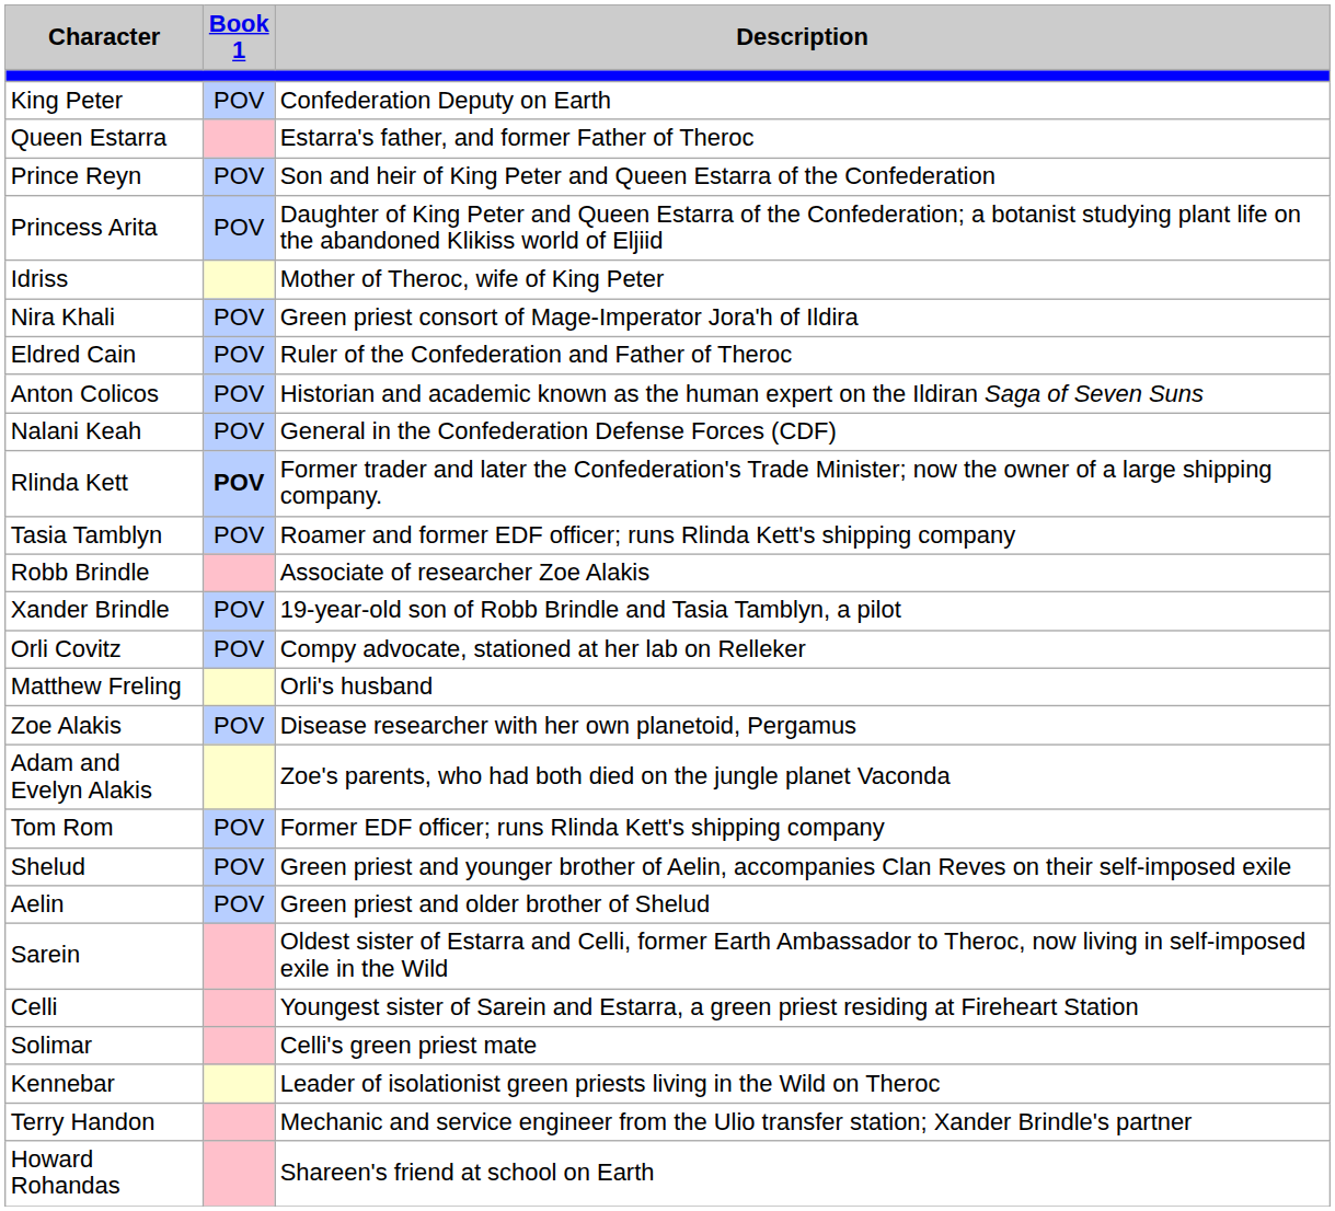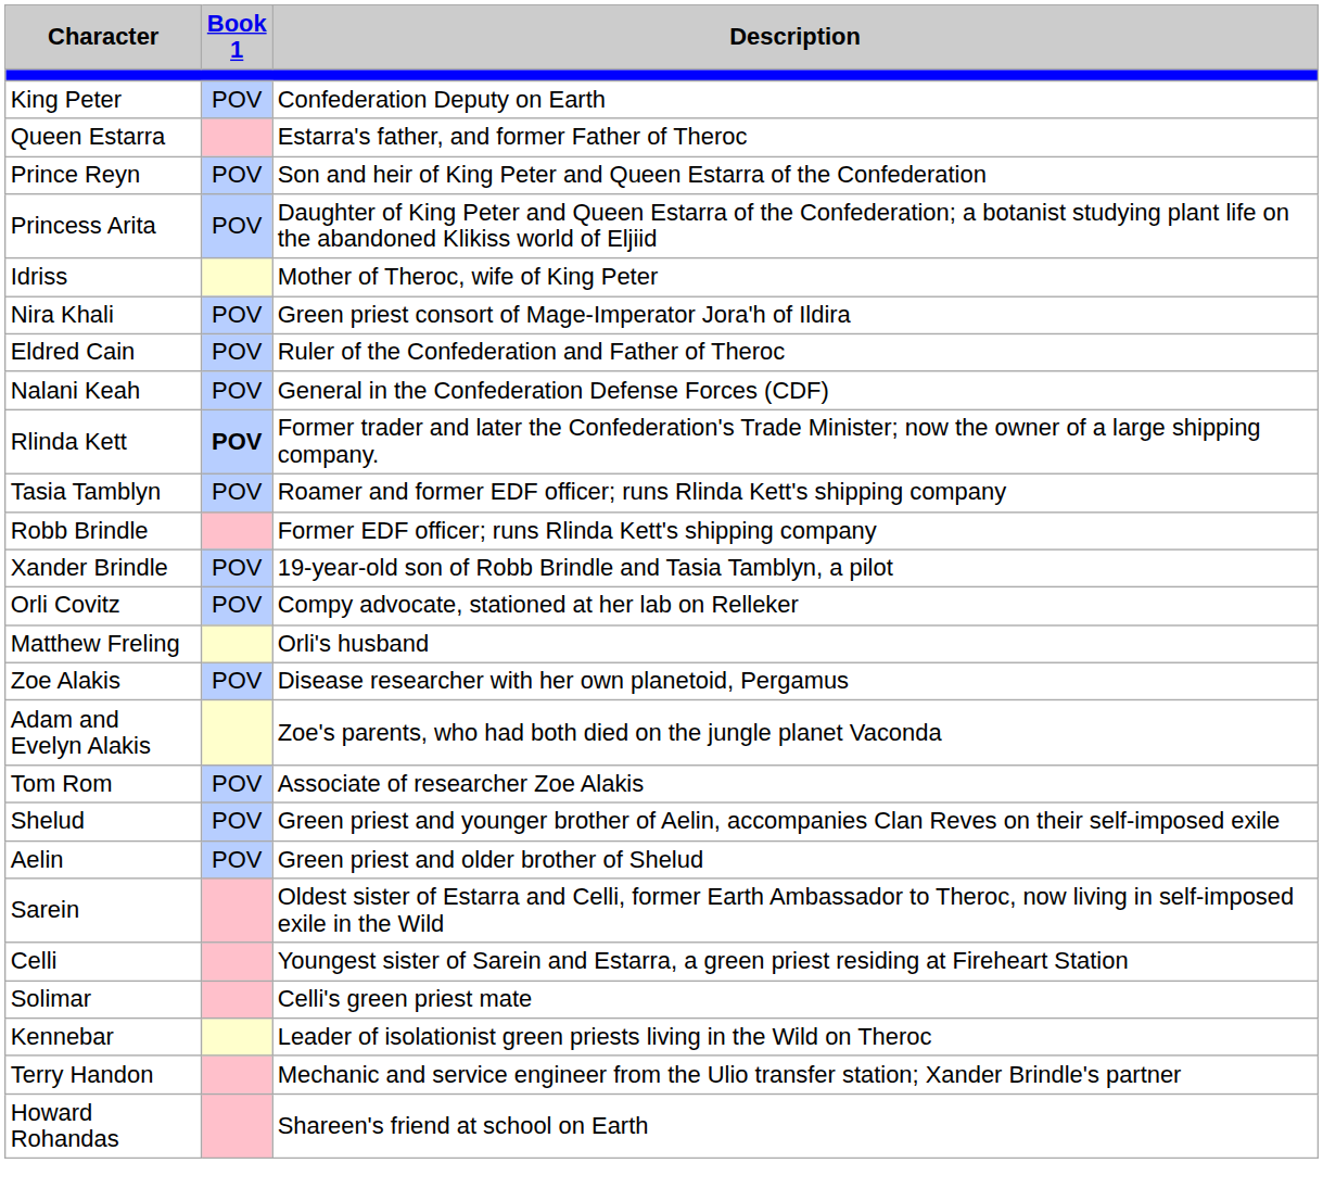 <table class="wikitable" style="width:100%; margin-right:auto; background:#fff;">
 <tr style="color:black">
 <th style="background:#ccc; width:15%;">Character</th>
 <th style="background:#ccc; width:5%;"><a href='#'>Book 1</a></th>
 <th style="background:#ccc; width:80%;">Description</th>
 </tr>
 <tr>
 <td colspan="3" style="background:blue;"></td>
 </tr>
 <tr>
 <td>King Peter</td>
 <td style="text-align:center;background:#B7CEFF;">POV</td>
 <td>Confederation Deputy on Earth</td>
 </tr>
 <tr>
 <td>Queen Estarra</td>
 <td style="background:pink;"></td>
 <td>Estarra's father, and former Father of Theroc</td>
 </tr>
 <tr>
 <td>Prince Reyn</td>
 <td style="text-align:center;background:#B7CEFF;">POV</td>
 <td>Son and heir of King Peter and Queen Estarra of the Confederation</td>
 </tr>
 <tr>
 <td>Princess Arita</td>
 <td style="text-align:center;background:#B7CEFF;">POV</td>
 <td>Daughter of King Peter and Queen Estarra of the Confederation; a botanist studying plant life on the abandoned Klikiss world of Eljiid</td>
 </tr>
 <tr>
 <td>Idriss</td>
 <td style="background:#ffc;"></td>
 <td>Mother of Theroc, wife of King Peter</td>
 </tr>
 <tr>
 <td>Nira Khali</td>
 <td style="text-align:center;background:#B7CEFF;">POV</td>
 <td>Green priest consort of Mage-Imperator Jora'h of Ildira</td>
 </tr>
 <tr>
 <td>Eldred Cain</td>
 <td style="text-align:center;background:#B7CEFF;">POV</td>
 <td>Ruler of the Confederation and Father of Theroc</td>
 </tr>
 <tr>
-<td>Anton Colicos</td>
-<td style="text-align:center;background:#B7CEFF;">POV</td>
-<td>Historian and academic known as the human expert on the Ildiran <em>Saga of Seven Suns</em></td>
-</tr>
-<tr>
 <td>Nalani Keah</td>
 <td style="text-align:center;background:#B7CEFF;">POV</td>
 <td>General in the Confederation Defense Forces (CDF)</td>
 </tr>
 <tr>
 <td>Rlinda Kett</td>
 <td style="text-align:center;background:#B7CEFF;"><strong>POV</strong></td>
 <td>Former trader and later the Confederation's Trade Minister; now the owner of a large shipping company.</td>
 </tr>
 <tr>
 <td>Tasia Tamblyn</td>
 <td style="text-align:center;background:#B7CEFF;">POV</td>
 <td>Roamer and former EDF officer; runs Rlinda Kett's shipping company</td>
 </tr>
 <tr>
 <td>Robb Brindle</td>
 <td style="background:pink;"></td>
-<td>Associate of researcher Zoe Alakis</td>
+<td>Former EDF officer; runs Rlinda Kett's shipping company</td>
 </tr>
 <tr>
 <td>Xander Brindle</td>
 <td style="text-align:center;background:#B7CEFF;">POV</td>
 <td>19-year-old son of Robb Brindle and Tasia Tamblyn, a pilot</td>
 </tr>
 <tr>
 <td>Orli Covitz</td>
 <td style="text-align:center;background:#B7CEFF;">POV</td>
 <td>Compy advocate, stationed at her lab on Relleker</td>
 </tr>
 <tr>
 <td>Matthew Freling</td>
 <td style="background:#ffc;"></td>
 <td>Orli's husband</td>
 </tr>
 <tr>
 <td>Zoe Alakis</td>
 <td style="text-align:center;background:#B7CEFF;">POV</td>
 <td>Disease researcher with her own planetoid, Pergamus</td>
 </tr>
 <tr>
 <td>Adam and Evelyn Alakis</td>
 <td style="background:#ffc;"></td>
 <td>Zoe's parents, who had both died on the jungle planet Vaconda</td>
 </tr>
 <tr>
 <td>Tom Rom</td>
 <td style="text-align:center;background:#B7CEFF;">POV</td>
-<td>Former EDF officer; runs Rlinda Kett's shipping company</td>
+<td>Associate of researcher Zoe Alakis</td>
 </tr>
 <tr>
 <td>Shelud</td>
 <td style="text-align:center;background:#B7CEFF;">POV</td>
 <td>Green priest and younger brother of Aelin, accompanies Clan Reves on their self-imposed exile</td>
 </tr>
 <tr>
 <td>Aelin</td>
 <td style="text-align:center;background:#B7CEFF;">POV</td>
 <td>Green priest and older brother of Shelud</td>
 </tr>
 <tr>
 <td>Sarein</td>
 <td style="background:pink;"></td>
 <td>Oldest sister of Estarra and Celli, former Earth Ambassador to Theroc, now living in self-imposed exile in the Wild</td>
 </tr>
 <tr>
 <td>Celli</td>
 <td style="background:pink;"></td>
 <td>Youngest sister of Sarein and Estarra, a green priest residing at Fireheart Station</td>
 </tr>
 <tr>
 <td>Solimar</td>
 <td style="background:pink;"></td>
 <td>Celli's green priest mate</td>
 </tr>
 <tr>
 <td>Kennebar</td>
 <td style="background:#ffc;"></td>
 <td>Leader of isolationist green priests living in the Wild on Theroc</td>
 </tr>
 <tr>
 <td>Terry Handon</td>
 <td style="background:pink;"></td>
 <td>Mechanic and service engineer from the Ulio transfer station; Xander Brindle's partner</td>
 </tr>
 <tr>
 <td>Howard Rohandas</td>
 <td style="background:pink;"></td>
 <td>Shareen's friend at school on Earth</td>
 </tr>
 </table>
